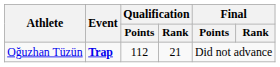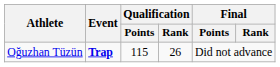 <table class="wikitable" style="font-size:90%">
 <tr>
 <th rowspan="2">Athlete</th>
 <th rowspan="2">Event</th>
 <th colspan=2>Qualification</th>
 <th colspan=2>Final</th>
 </tr>
 <tr style="font-size:95%">
 <th>Points</th>
 <th>Rank</th>
 <th>Points</th>
 <th>Rank</th>
 </tr>
 <tr align=center>
 <td align=left><a href='#'>Oğuzhan Tüzün</a></td>
 <td align=left><strong><a href='#'>Trap</a></strong></td>
-<td>112</td>
-<td>21</td>
+<td>115</td>
+<td>26</td>
 <td colspan=2>Did not advance</td>
 </tr>
 </table>
